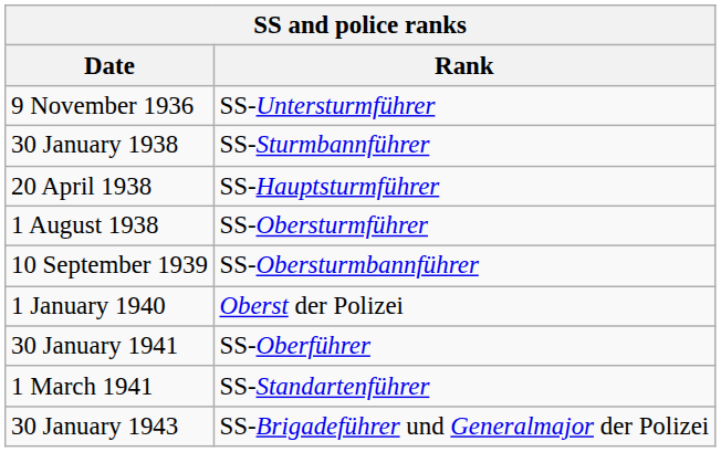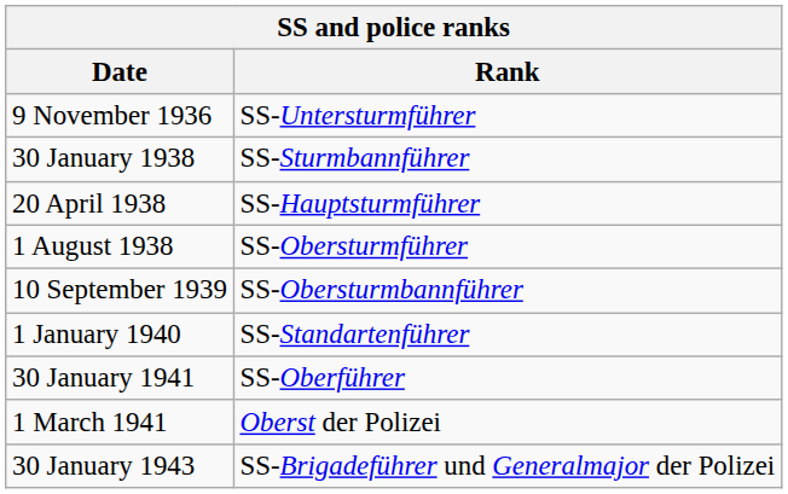 <table class="wikitable float-right">
 <tr>
 <th colspan="2">SS and police ranks</th>
 </tr>
 <tr>
 <th>Date</th>
 <th>Rank</th>
 </tr>
 <tr>
 <td>9 November 1936</td>
 <td>SS-<em><a href='#'>Untersturmführer</a></em></td>
 </tr>
 <tr>
 <td>30 January 1938</td>
 <td>SS-<em><a href='#'>Sturmbannführer</a></em></td>
 </tr>
 <tr>
 <td>20 April 1938</td>
 <td>SS-<em><a href='#'>Hauptsturmführer</a></em></td>
 </tr>
 <tr>
 <td>1 August 1938</td>
 <td>SS-<em><a href='#'>Obersturmführer</a></em></td>
 </tr>
 <tr>
 <td>10 September 1939</td>
 <td>SS-<em><a href='#'>Obersturmbannführer</a></em></td>
 </tr>
 <tr>
 <td>1 January 1940</td>
-<td><em><a href='#'>Oberst</a></em> der Polizei</td>
+<td>SS-<em><a href='#'>Standartenführer</a></em></td>
 </tr>
 <tr>
 <td>30 January 1941</td>
 <td>SS-<em><a href='#'>Oberführer</a></em></td>
 </tr>
 <tr>
 <td>1 March 1941</td>
-<td>SS-<em><a href='#'>Standartenführer</a></em></td>
+<td><em><a href='#'>Oberst</a></em> der Polizei</td>
 </tr>
 <tr>
 <td>30 January 1943</td>
 <td>SS-<em><a href='#'>Brigadeführer</a></em> und <em><a href='#'>Generalmajor</a></em> der Polizei</td>
 </tr>
 </table>
